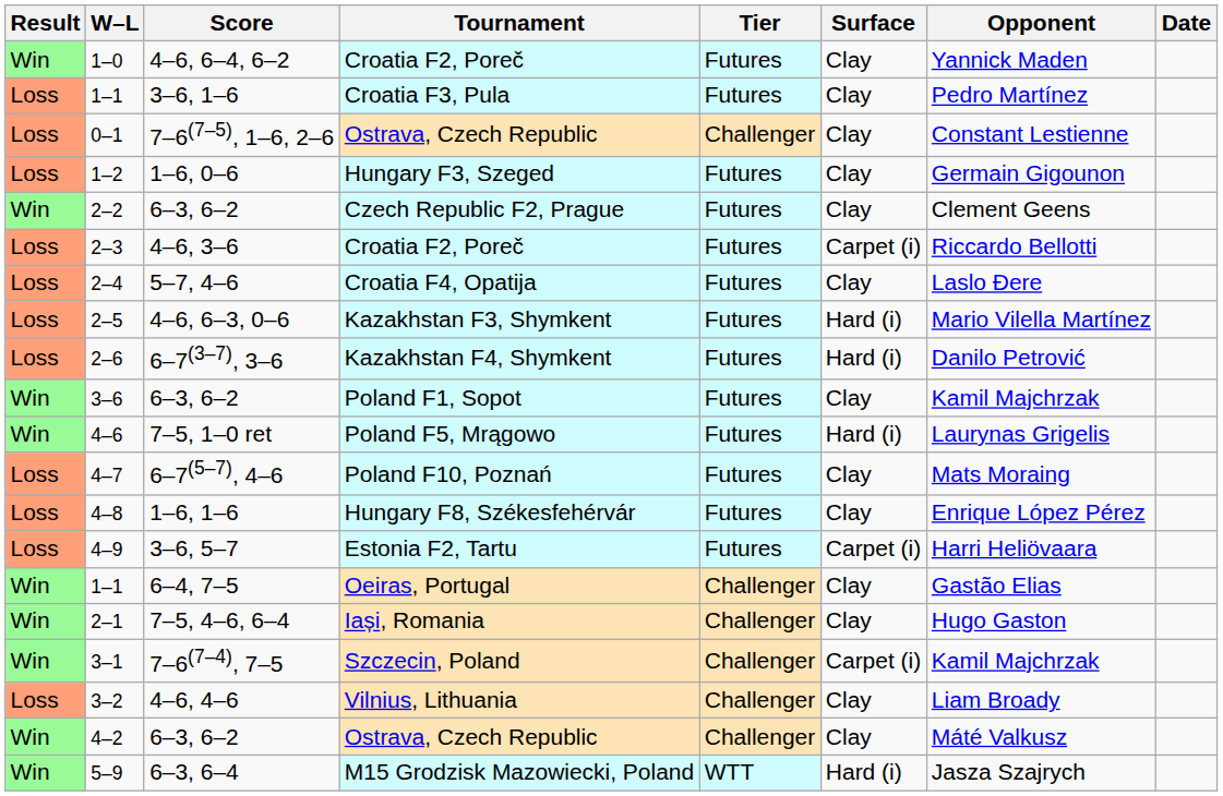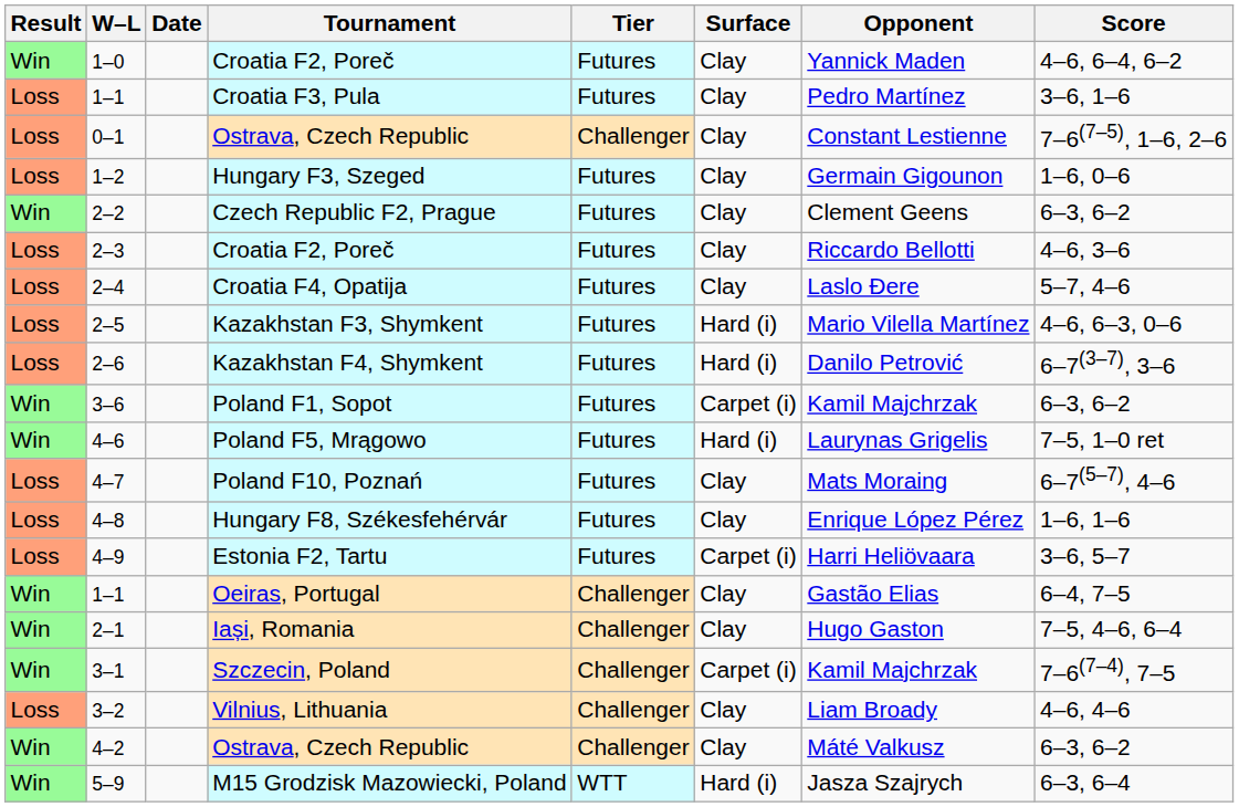 <table class="sortable wikitable nowrap">
 <tr>
 <th>Result</th>
 <th class="unsortable">W–L</th>
-<th class="unsortable">Score</th>
+<th>Date</th>
 <th>Tournament</th>
 <th>Tier</th>
 <th>Surface</th>
 <th>Opponent</th>
-<th>Date</th>
+<th class="unsortable">Score</th>
 </tr>
 <tr>
 <td bgcolor=98fb98>Win</td>
 <td><small>1–0</small></td>
-<td>4–6, 6–4, 6–2</td>
+<td></td>
 <td style="background:#cffcff;">Croatia F2, Poreč</td>
 <td style="background:#cffcff;">Futures</td>
 <td>Clay</td>
 <td> <a href='#'>Yannick Maden</a></td>
-<td></td>
+<td>4–6, 6–4, 6–2</td>
 </tr>
 <tr>
 <td bgcolor=FFA07A>Loss</td>
 <td><small>1–1</small></td>
-<td>3–6, 1–6</td>
+<td></td>
 <td style="background:#cffcff;">Croatia F3, Pula</td>
 <td style="background:#cffcff;">Futures</td>
 <td>Clay</td>
 <td> <a href='#'>Pedro Martínez</a></td>
-<td></td>
+<td>3–6, 1–6</td>
 </tr>
 <tr>
 <td bgcolor=#FFA07A>Loss</td>
 <td><small>0–1</small></td>
-<td>7–6<sup>(7–5)</sup>, 1–6, 2–6</td>
+<td><a href='#'></a></td>
 <td style="background:moccasin;"><a href='#'>Ostrava</a>, Czech Republic</td>
 <td style="background:moccasin;">Challenger</td>
 <td>Clay</td>
 <td> <a href='#'>Constant Lestienne</a></td>
-<td><a href='#'></a></td>
+<td>7–6<sup>(7–5)</sup>, 1–6, 2–6</td>
 </tr>
 <tr>
 <td bgcolor=FFA07A>Loss</td>
 <td><small>1–2</small></td>
-<td>1–6, 0–6</td>
+<td></td>
 <td style="background:#cffcff;">Hungary F3, Szeged</td>
 <td style="background:#cffcff;">Futures</td>
 <td>Clay</td>
 <td> <a href='#'>Germain Gigounon</a></td>
-<td></td>
+<td>1–6, 0–6</td>
 </tr>
 <tr>
 <td bgcolor=98fb98>Win</td>
 <td><small>2–2</small></td>
-<td>6–3, 6–2</td>
+<td></td>
 <td style="background:#cffcff;">Czech Republic F2, Prague</td>
 <td style="background:#cffcff;">Futures</td>
 <td>Clay</td>
 <td> Clement Geens</td>
-<td></td>
+<td>6–3, 6–2</td>
 </tr>
 <tr>
 <td bgcolor=FFA07A>Loss</td>
 <td><small>2–3</small></td>
-<td>4–6, 3–6</td>
+<td></td>
 <td style="background:#cffcff;">Croatia F2, Poreč</td>
 <td style="background:#cffcff;">Futures</td>
-<td>Carpet (i)</td>
+<td>Clay</td>
 <td> <a href='#'>Riccardo Bellotti</a></td>
-<td></td>
+<td>4–6, 3–6</td>
 </tr>
 <tr>
 <td bgcolor=FFA07A>Loss</td>
 <td><small>2–4</small></td>
-<td>5–7, 4–6</td>
+<td></td>
 <td style="background:#cffcff;">Croatia F4, Opatija</td>
 <td style="background:#cffcff;">Futures</td>
 <td>Clay</td>
 <td> <a href='#'>Laslo Đere</a></td>
-<td></td>
+<td>5–7, 4–6</td>
 </tr>
 <tr>
 <td bgcolor=FFA07A>Loss</td>
 <td><small>2–5</small></td>
-<td>4–6, 6–3, 0–6</td>
+<td></td>
 <td style="background:#cffcff;">Kazakhstan F3, Shymkent</td>
 <td style="background:#cffcff;">Futures</td>
 <td>Hard (i)</td>
 <td> <a href='#'>Mario Vilella Martínez</a></td>
-<td></td>
+<td>4–6, 6–3, 0–6</td>
 </tr>
 <tr>
 <td bgcolor=FFA07A>Loss</td>
 <td><small>2–6</small></td>
-<td>6–7<sup>(3–7)</sup>, 3–6</td>
+<td></td>
 <td style="background:#cffcff;">Kazakhstan F4, Shymkent</td>
 <td style="background:#cffcff;">Futures</td>
 <td>Hard (i)</td>
 <td> <a href='#'>Danilo Petrović</a></td>
-<td></td>
+<td>6–7<sup>(3–7)</sup>, 3–6</td>
 </tr>
 <tr>
 <td bgcolor=98fb98>Win</td>
 <td><small>3–6</small></td>
-<td>6–3, 6–2</td>
+<td></td>
 <td style="background:#cffcff;">Poland F1, Sopot</td>
 <td style="background:#cffcff;">Futures</td>
-<td>Clay</td>
+<td>Carpet (i)</td>
 <td> <a href='#'>Kamil Majchrzak</a></td>
-<td></td>
+<td>6–3, 6–2</td>
 </tr>
 <tr>
 <td bgcolor=98fb98>Win</td>
 <td><small>4–6</small></td>
-<td>7–5, 1–0 ret</td>
+<td></td>
 <td style="background:#cffcff;">Poland F5, Mrągowo</td>
 <td style="background:#cffcff;">Futures</td>
 <td>Hard (i)</td>
 <td> <a href='#'>Laurynas Grigelis</a></td>
-<td></td>
+<td>7–5, 1–0 ret</td>
 </tr>
 <tr>
 <td bgcolor=FFA07A>Loss</td>
 <td><small>4–7</small></td>
-<td>6–7<sup>(5–7)</sup>, 4–6</td>
+<td></td>
 <td style="background:#cffcff;">Poland F10, Poznań</td>
 <td style="background:#cffcff;">Futures</td>
 <td>Clay</td>
 <td> <a href='#'>Mats Moraing</a></td>
-<td></td>
+<td>6–7<sup>(5–7)</sup>, 4–6</td>
 </tr>
 <tr>
 <td bgcolor=FFA07A>Loss</td>
 <td><small>4–8</small></td>
-<td>1–6, 1–6</td>
+<td></td>
 <td style="background:#cffcff;">Hungary F8, Székesfehérvár</td>
 <td style="background:#cffcff;">Futures</td>
 <td>Clay</td>
 <td> <a href='#'>Enrique López Pérez</a></td>
-<td></td>
+<td>1–6, 1–6</td>
 </tr>
 <tr>
 <td bgcolor=FFA07A>Loss</td>
 <td><small>4–9</small></td>
-<td>3–6, 5–7</td>
+<td></td>
 <td style="background:#cffcff;">Estonia F2, Tartu</td>
 <td style="background:#cffcff;">Futures</td>
 <td>Carpet (i)</td>
 <td> <a href='#'>Harri Heliövaara</a></td>
-<td></td>
+<td>3–6, 5–7</td>
 </tr>
 <tr>
 <td bgcolor=#98FB98>Win</td>
 <td><small>1–1</small></td>
-<td>6–4, 7–5</td>
+<td><a href='#'></a></td>
 <td style="background:moccasin;"><a href='#'>Oeiras</a>, Portugal</td>
 <td style="background:moccasin;">Challenger</td>
 <td>Clay</td>
 <td> <a href='#'>Gastão Elias</a></td>
-<td><a href='#'></a></td>
+<td>6–4, 7–5</td>
 </tr>
 <tr>
 <td bgcolor=#98FB98>Win</td>
 <td><small>2–1</small></td>
-<td>7–5, 4–6, 6–4</td>
+<td><a href='#'></a></td>
 <td style="background:moccasin;"><a href='#'>Iași</a>, Romania</td>
 <td style="background:moccasin;">Challenger</td>
 <td>Clay</td>
 <td> <a href='#'>Hugo Gaston</a></td>
-<td><a href='#'></a></td>
+<td>7–5, 4–6, 6–4</td>
 </tr>
 <tr>
 <td bgcolor=#98FB98>Win</td>
 <td><small>3–1</small></td>
-<td>7–6<sup>(7–4)</sup>, 7–5</td>
+<td><a href='#'></a></td>
 <td style="background:moccasin;"><a href='#'>Szczecin</a>, Poland</td>
 <td style="background:moccasin;">Challenger</td>
 <td>Carpet (i)</td>
 <td> <a href='#'>Kamil Majchrzak</a></td>
-<td><a href='#'></a></td>
+<td>7–6<sup>(7–4)</sup>, 7–5</td>
 </tr>
 <tr>
 <td bgcolor=#FFA07A>Loss</td>
 <td><small>3–2</small></td>
-<td>4–6, 4–6</td>
+<td><a href='#'></a></td>
 <td style="background:moccasin;"><a href='#'>Vilnius</a>, Lithuania</td>
 <td style="background:moccasin;">Challenger</td>
 <td>Clay</td>
 <td> <a href='#'>Liam Broady</a></td>
-<td><a href='#'></a></td>
+<td>4–6, 4–6</td>
 </tr>
 <tr>
 <td bgcolor=#98FB98>Win</td>
 <td><small>4–2</small></td>
-<td>6–3, 6–2</td>
+<td><a href='#'></a></td>
 <td style="background:moccasin;"><a href='#'>Ostrava</a>, Czech Republic</td>
 <td style="background:moccasin;">Challenger</td>
 <td>Clay</td>
 <td> <a href='#'>Máté Valkusz</a></td>
-<td><a href='#'></a></td>
+<td>6–3, 6–2</td>
 </tr>
 <tr>
 <td bgcolor=98fb98>Win</td>
 <td><small>5–9</small></td>
-<td>6–3, 6–4</td>
+<td></td>
 <td style="background:#cffcff;">M15 Grodzisk Mazowiecki, Poland</td>
 <td style="background:#cffcff;">WTT</td>
 <td>Hard (i)</td>
 <td> Jasza Szajrych</td>
-<td></td>
+<td>6–3, 6–4</td>
 </tr>
 </table>
